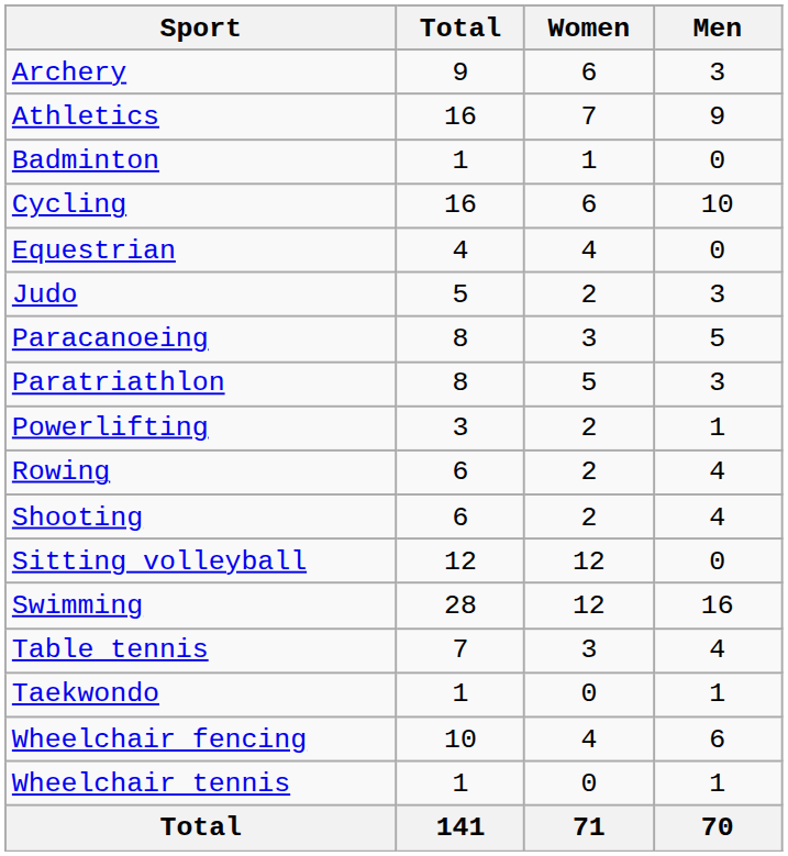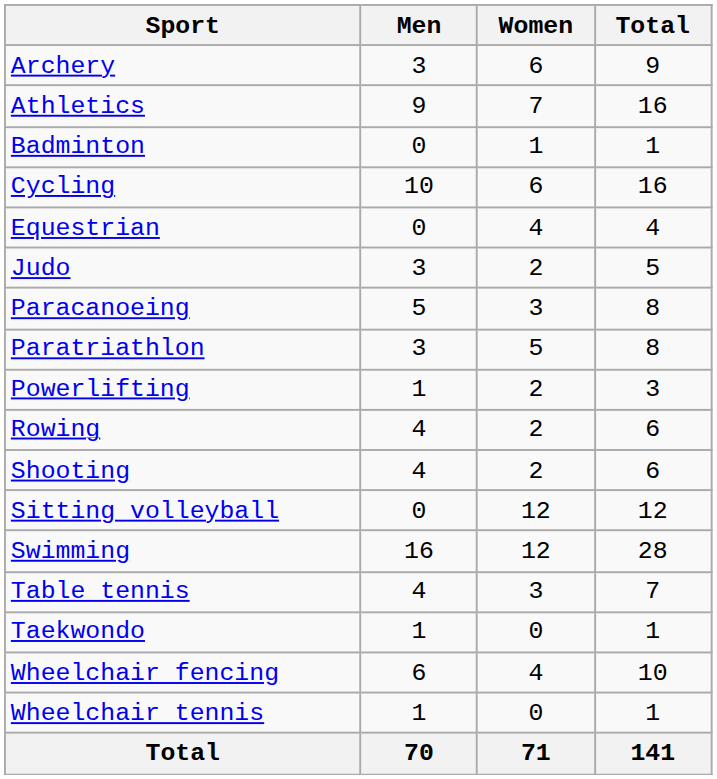 <table class="wikitable sortable" style="text-align:center;">
 <tr>
 <th width=180>Sport</th>
+<th width=55>Men</th>
+<th width=55>Women</th>
 <th width=55>Total</th>
-<th width=55>Women</th>
-<th width=55>Men</th>
 </tr>
 <tr>
 <td align=left><a href='#'>Archery</a></td>
+<td>3</td>
+<td>6</td>
 <td>9</td>
-<td>6</td>
-<td>3</td>
 </tr>
 <tr>
 <td align=left><a href='#'>Athletics</a></td>
+<td>9</td>
+<td>7</td>
 <td>16</td>
-<td>7</td>
-<td>9</td>
 </tr>
 <tr>
 <td align=left><a href='#'>Badminton</a></td>
+<td>0</td>
 <td>1</td>
 <td>1</td>
-<td>0</td>
 </tr>
 <tr>
 <td align=left><a href='#'>Cycling</a></td>
+<td>10</td>
+<td>6</td>
 <td>16</td>
-<td>6</td>
-<td>10</td>
 </tr>
 <tr>
 <td align=left><a href='#'>Equestrian</a></td>
+<td>0</td>
 <td>4</td>
 <td>4</td>
-<td>0</td>
 </tr>
 <tr>
 <td align=left><a href='#'>Judo</a></td>
+<td>3</td>
+<td>2</td>
 <td>5</td>
+</tr>
+<tr>
+<td align=left><a href='#'>Paracanoeing</a></td>
+<td>5</td>
+<td>3</td>
+<td>8</td>
+</tr>
+<tr>
+<td align=left><a href='#'>Paratriathlon</a></td>
+<td>3</td>
+<td>5</td>
+<td>8</td>
+</tr>
+<tr>
+<td align=left><a href='#'>Powerlifting</a></td>
+<td>1</td>
 <td>2</td>
 <td>3</td>
 </tr>
 <tr>
-<td align=left><a href='#'>Paracanoeing</a></td>
-<td>8</td>
-<td>3</td>
-<td>5</td>
-</tr>
-<tr>
-<td align=left><a href='#'>Paratriathlon</a></td>
-<td>8</td>
-<td>5</td>
-<td>3</td>
-</tr>
-<tr>
-<td align=left><a href='#'>Powerlifting</a></td>
-<td>3</td>
+<td align=left><a href='#'>Rowing</a></td>
+<td>4</td>
 <td>2</td>
-<td>1</td>
-</tr>
-<tr>
-<td align=left><a href='#'>Rowing</a></td>
 <td>6</td>
-<td>2</td>
-<td>4</td>
 </tr>
 <tr>
 <td align=left><a href='#'>Shooting</a></td>
+<td>4</td>
+<td>2</td>
 <td>6</td>
-<td>2</td>
-<td>4</td>
 </tr>
 <tr>
 <td align=left><a href='#'>Sitting volleyball</a></td>
+<td>0</td>
 <td>12</td>
 <td>12</td>
-<td>0</td>
 </tr>
 <tr>
 <td align=left><a href='#'>Swimming</a></td>
+<td>16</td>
+<td>12</td>
 <td>28</td>
-<td>12</td>
-<td>16</td>
 </tr>
 <tr>
 <td align=left><a href='#'>Table tennis</a></td>
+<td>4</td>
+<td>3</td>
 <td>7</td>
-<td>3</td>
-<td>4</td>
 </tr>
 <tr>
 <td align=left><a href='#'>Taekwondo</a></td>
 <td>1</td>
 <td>0</td>
 <td>1</td>
 </tr>
 <tr>
 <td align=left><a href='#'>Wheelchair fencing</a></td>
+<td>6</td>
+<td>4</td>
 <td>10</td>
-<td>4</td>
-<td>6</td>
 </tr>
 <tr>
 <td align=left><a href='#'>Wheelchair tennis</a></td>
 <td>1</td>
 <td>0</td>
 <td>1</td>
 </tr>
 <tr>
 <th>Total</th>
+<th>70</th>
+<th>71</th>
 <th>141</th>
-<th>71</th>
-<th>70</th>
 </tr>
 </table>
